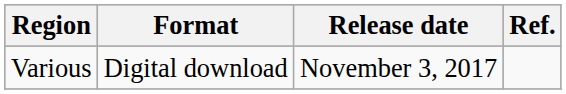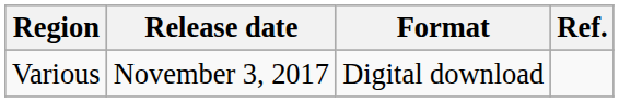 <table class="wikitable">
 <tr>
 <th>Region</th>
+<th>Release date</th>
 <th>Format</th>
-<th>Release date</th>
 <th>Ref.</th>
 </tr>
 <tr>
 <td>Various</td>
+<td>November 3, 2017</td>
 <td>Digital download</td>
-<td>November 3, 2017</td>
 <td></td>
 </tr>
 </table>
